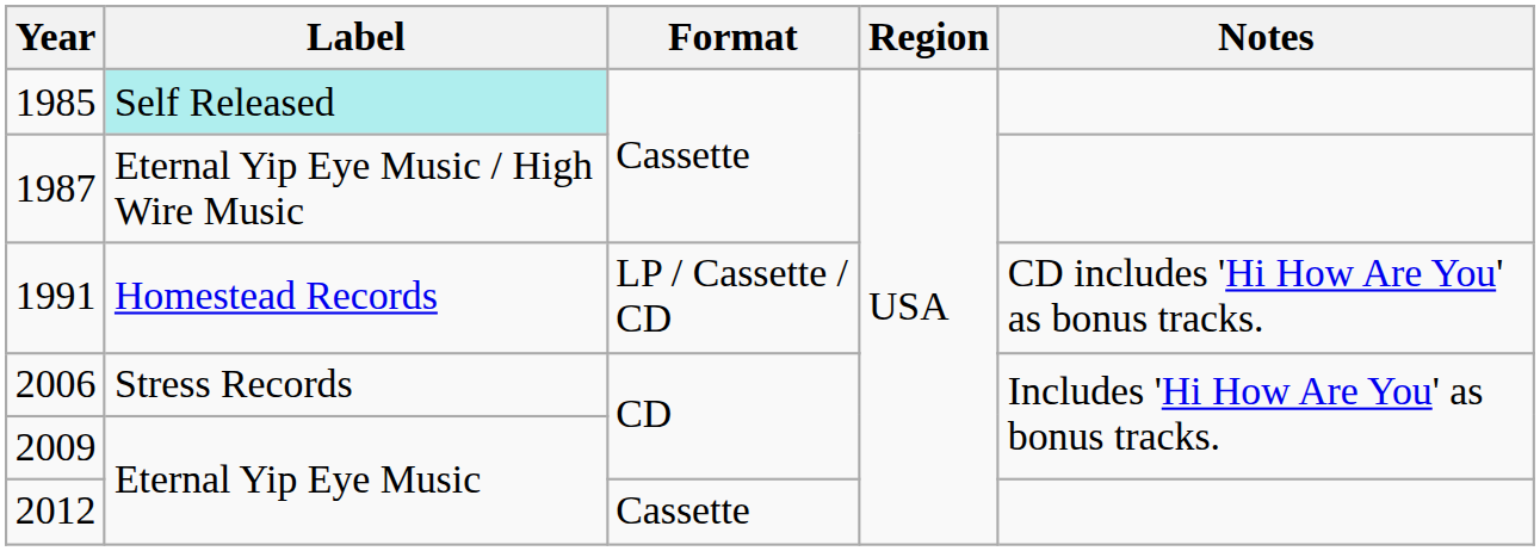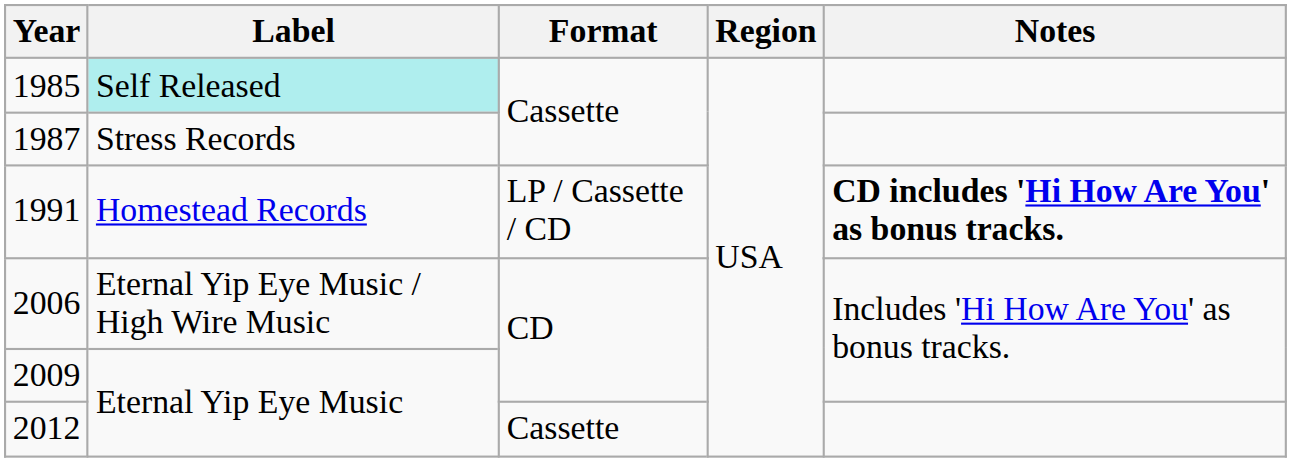 <table class="wikitable">
 <tr>
 <th>Year</th>
 <th>Label</th>
 <th>Format</th>
 <th>Region</th>
 <th>Notes</th>
 </tr>
 <tr>
 <td>1985</td>
 <td style="background: paleturquoise;">Self Released</td>
 <td rowspan="2">Cassette</td>
 <td rowspan="7">USA</td>
 <td></td>
 </tr>
 <tr>
 <td>1987</td>
-<td>Eternal Yip Eye Music / High Wire Music</td>
+<td>Stress Records</td>
 <td></td>
 </tr>
 <tr>
 <td rowspan="2">1991</td>
 <td rowspan="2"><a href='#'>Homestead Records</a></td>
 <td>LP / Cassette / CD</td>
-<td>CD includes '<a href='#'>Hi How Are You</a>' as bonus tracks.</td>
+<td><strong>CD includes '<a href='#'>Hi How Are You</a>' as bonus tracks.</strong></td>
 </tr>
 <tr>
 <td rowspan="3">CD</td>
 <td rowspan="3">Includes '<a href='#'>Hi How Are You</a>' as bonus tracks.</td>
 </tr>
 <tr>
 <td>2006</td>
-<td>Stress Records</td>
+<td>Eternal Yip Eye Music / High Wire Music</td>
 </tr>
 <tr>
 <td>2009</td>
 <td rowspan="2">Eternal Yip Eye Music</td>
 </tr>
 <tr>
 <td>2012</td>
 <td>Cassette</td>
 <td></td>
 </tr>
 </table>
